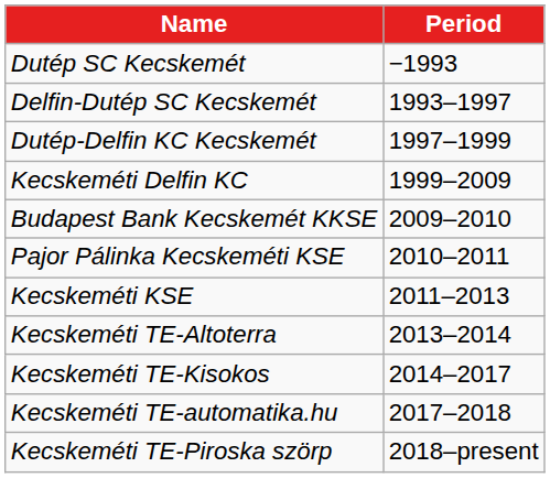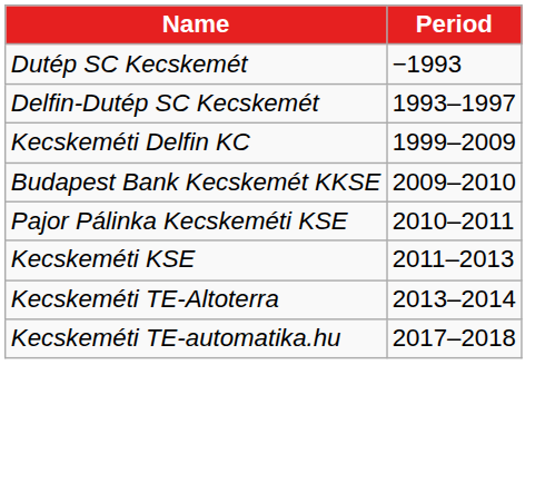 <table class="wikitable" style="text-align: left">
 <tr>
 <th style="color:white; background:#E62020">Name</th>
 <th style="color:white; background:#E62020">Period</th>
 </tr>
 <tr>
 <td align=left><em>Dutép SC Kecskemét</em></td>
 <td>−1993</td>
 </tr>
 <tr>
 <td align=left><em>Delfin-Dutép SC Kecskemét</em></td>
 <td>1993–1997</td>
-</tr>
-<tr>
-<td align=left><em>Dutép-Delfin KC Kecskemét</em></td>
-<td>1997–1999</td>
 </tr>
 <tr>
 <td align=left><em>Kecskeméti Delfin KC</em></td>
 <td>1999–2009</td>
 </tr>
 <tr>
 <td align=left><em>Budapest Bank Kecskemét KKSE</em></td>
 <td>2009–2010</td>
 </tr>
 <tr>
 <td align=left><em>Pajor Pálinka Kecskeméti KSE</em></td>
 <td>2010–2011</td>
 </tr>
 <tr>
 <td align=left><em>Kecskeméti KSE</em></td>
 <td>2011–2013</td>
 </tr>
 <tr>
 <td align=left><em>Kecskeméti TE-Altoterra</em></td>
 <td>2013–2014</td>
 </tr>
 <tr>
-<td align=left><em>Kecskeméti TE-Kisokos</em></td>
-<td>2014–2017</td>
-</tr>
-<tr>
 <td align=left><em>Kecskeméti TE-automatika.hu</em></td>
 <td>2017–2018</td>
 </tr>
-<tr>
-<td align=left><em>Kecskeméti TE-Piroska szörp</em></td>
-<td>2018–present</td>
-</tr>
 </table>
